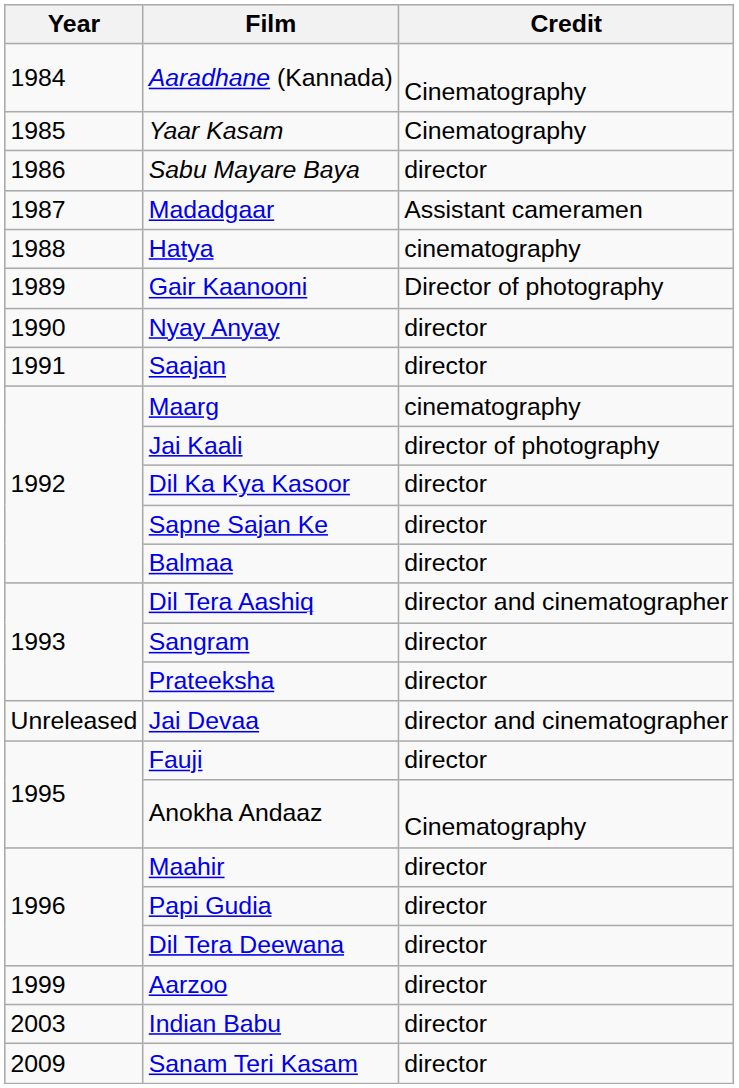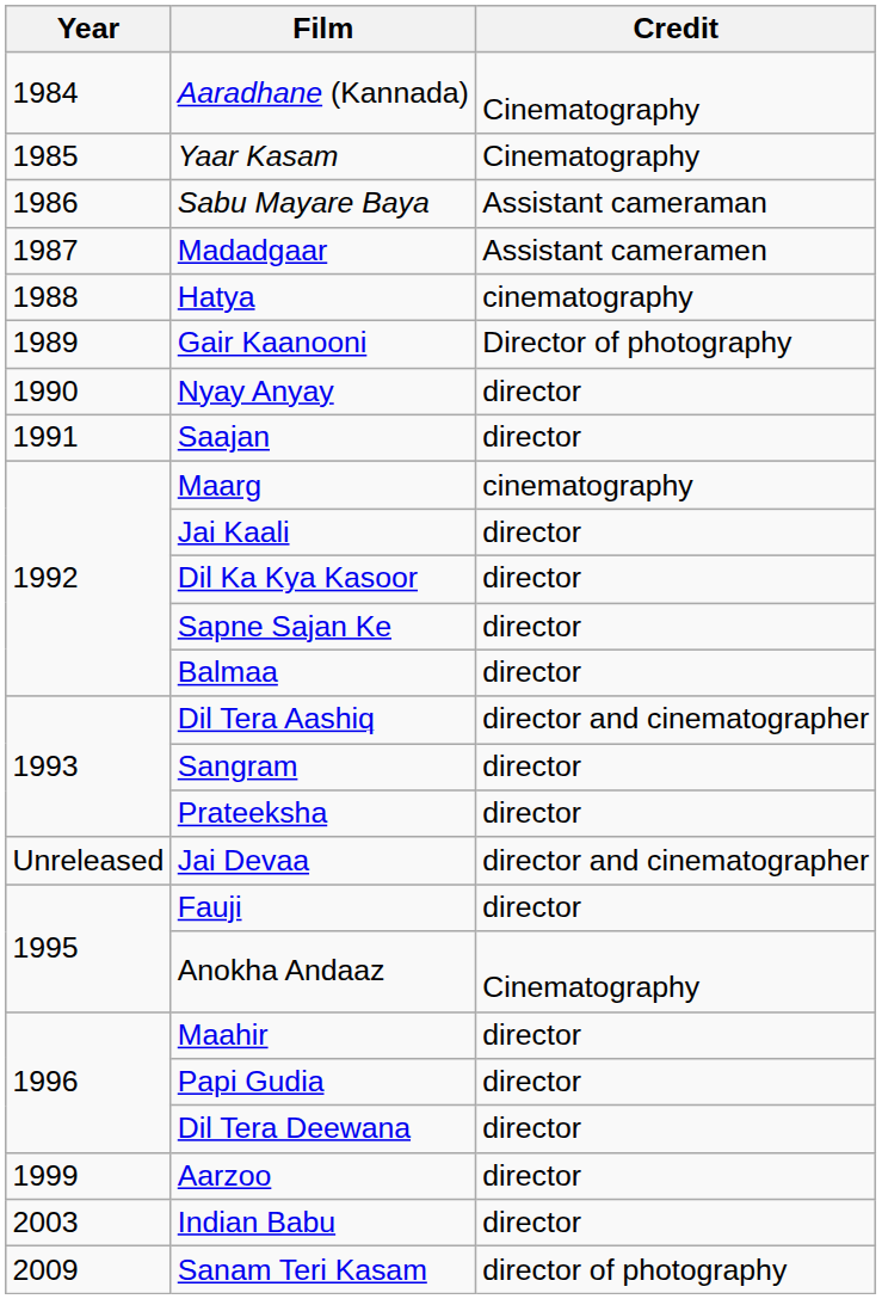 <table class="wikitable sortable">
 <tr>
 <th>Year</th>
 <th>Film</th>
 <th>Credit</th>
 </tr>
 <tr>
 <td>1984</td>
 <td><em><a href='#'>Aaradhane</a></em> (Kannada)</td>
 <td><br>Cinematography</td>
 </tr>
 <tr>
 <td>1985</td>
 <td><em>Yaar Kasam</em></td>
 <td>Cinematography</td>
 </tr>
 <tr>
 <td>1986</td>
 <td><em>Sabu Mayare Baya</em></td>
-<td>director</td>
+<td>Assistant cameraman</td>
 </tr>
 <tr>
 <td>1987</td>
 <td><a href='#'>Madadgaar</a></td>
 <td>Assistant cameramen</td>
 </tr>
 <tr>
 <td>1988</td>
 <td><a href='#'>Hatya</a></td>
 <td>cinematography</td>
 </tr>
 <tr>
 <td>1989</td>
 <td><a href='#'>Gair Kaanooni</a></td>
 <td>Director of photography</td>
 </tr>
 <tr>
 <td>1990</td>
 <td><a href='#'>Nyay Anyay</a></td>
 <td>director</td>
 </tr>
 <tr>
 <td>1991</td>
 <td><a href='#'>Saajan</a></td>
 <td>director</td>
 </tr>
 <tr>
 <td rowspan="5">1992</td>
 <td><a href='#'>Maarg</a></td>
 <td>cinematography</td>
 </tr>
 <tr>
 <td><a href='#'>Jai Kaali</a></td>
-<td>director of photography</td>
+<td>director</td>
 </tr>
 <tr>
 <td><a href='#'>Dil Ka Kya Kasoor</a></td>
 <td>director</td>
 </tr>
 <tr>
 <td><a href='#'>Sapne Sajan Ke</a></td>
 <td>director</td>
 </tr>
 <tr>
 <td><a href='#'>Balmaa</a></td>
 <td>director</td>
 </tr>
 <tr>
 <td rowspan="3">1993</td>
 <td><a href='#'>Dil Tera Aashiq</a></td>
 <td>director and cinematographer</td>
 </tr>
 <tr>
 <td><a href='#'>Sangram</a></td>
 <td>director</td>
 </tr>
 <tr>
 <td><a href='#'>Prateeksha</a></td>
 <td>director</td>
 </tr>
 <tr>
 <td>Unreleased</td>
 <td><a href='#'>Jai Devaa</a></td>
 <td>director and cinematographer</td>
 </tr>
 <tr>
 <td rowspan="2">1995</td>
 <td><a href='#'>Fauji</a></td>
 <td>director</td>
 </tr>
 <tr>
 <td>Anokha Andaaz</td>
 <td><br>Cinematography</td>
 </tr>
 <tr>
 <td rowspan="3">1996</td>
 <td><a href='#'>Maahir</a></td>
 <td>director</td>
 </tr>
 <tr>
 <td><a href='#'>Papi Gudia</a></td>
 <td>director</td>
 </tr>
 <tr>
 <td><a href='#'>Dil Tera Deewana</a></td>
 <td>director</td>
 </tr>
 <tr>
 <td>1999</td>
 <td><a href='#'>Aarzoo</a></td>
 <td>director</td>
 </tr>
 <tr>
 <td>2003</td>
 <td><a href='#'>Indian Babu</a></td>
 <td>director</td>
 </tr>
 <tr>
 <td>2009</td>
 <td><a href='#'>Sanam Teri Kasam</a></td>
-<td>director</td>
+<td>director of photography</td>
 </tr>
 </table>
